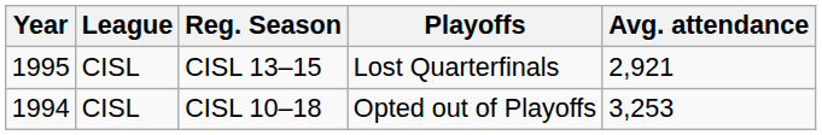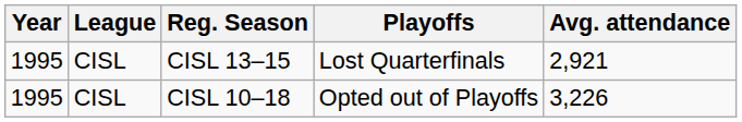 <table class="wikitable">
 <tr>
 <th>Year</th>
 <th>League</th>
 <th>Reg. Season</th>
 <th>Playoffs</th>
 <th>Avg. attendance</th>
 </tr>
 <tr>
 <td>1995</td>
 <td>CISL</td>
 <td>CISL 13–15</td>
 <td>Lost Quarterfinals</td>
 <td>2,921</td>
 </tr>
 <tr>
-<td>1994</td>
+<td>1995</td>
 <td>CISL</td>
 <td>CISL 10–18</td>
 <td>Opted out of Playoffs</td>
-<td>3,253</td>
+<td>3,226</td>
 </tr>
 </table>
